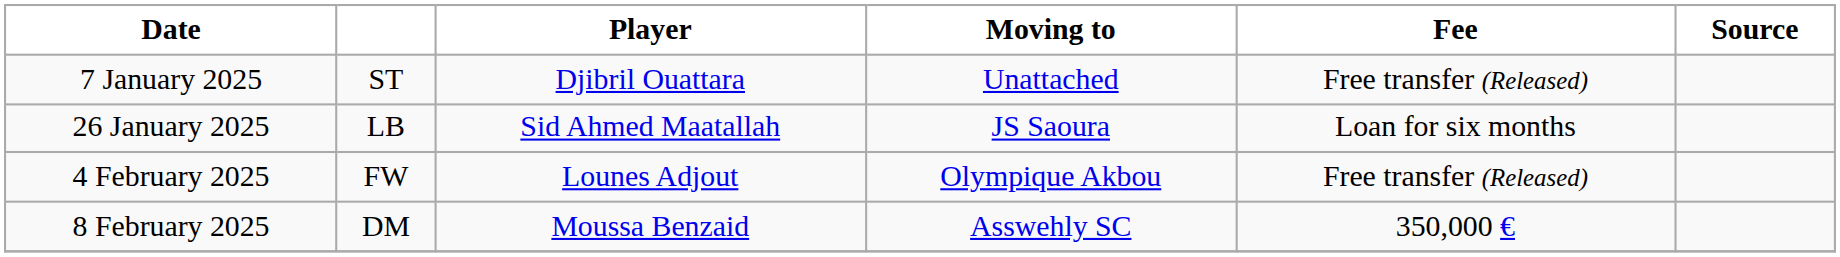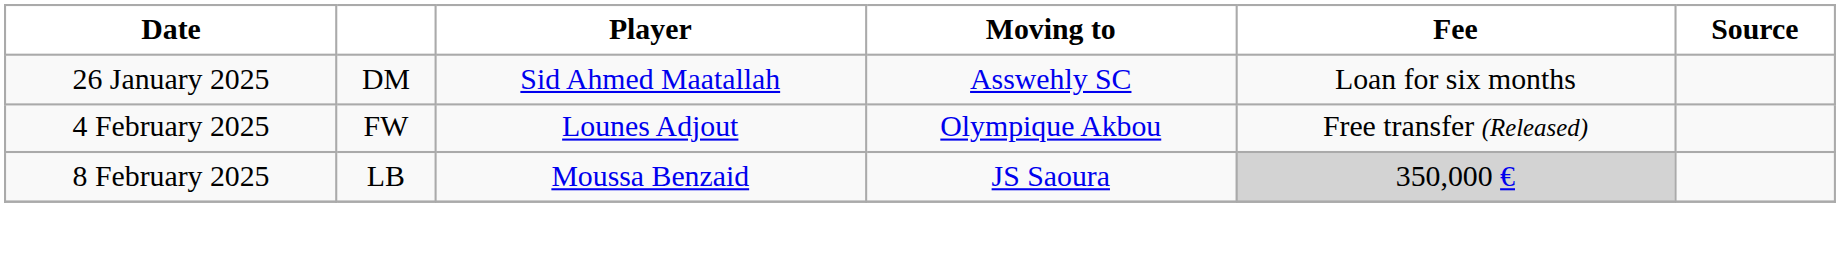 <table class="wikitable sortable" style="width:70%; text-align:center; font-size:90%; text-align:centre;">
 <tr>
 <th style="background:white; color:black; text-align:center;">Date</th>
 <th style="background:white; color:black; text-align:center;"></th>
 <th style="background:white; color:black; text-align:center;">Player</th>
 <th style="background:white; color:black; text-align:center;">Moving to</th>
 <th style="background:white; color:black; text-align:center;">Fee</th>
 <th style="background:white; color:black; text-align:center;">Source</th>
 </tr>
 <tr>
-<td>7 January 2025</td>
-<td>ST</td>
-<td> <a href='#'>Djibril Ouattara</a></td>
-<td><a href='#'>Unattached</a></td>
-<td>Free transfer <small><em>(Released)</em></small></td>
-<td></td>
-</tr>
-<tr>
 <td>26 January 2025</td>
-<td>LB</td>
+<td>DM</td>
 <td> <a href='#'>Sid Ahmed Maatallah</a></td>
-<td><a href='#'>JS Saoura</a></td>
+<td> <a href='#'>Asswehly SC</a></td>
 <td>Loan for six months</td>
 <td></td>
 </tr>
 <tr>
 <td>4 February 2025</td>
 <td>FW</td>
 <td> <a href='#'>Lounes Adjout</a></td>
 <td><a href='#'>Olympique Akbou</a></td>
 <td>Free transfer <small><em>(Released)</em></small></td>
 <td></td>
 </tr>
 <tr>
 <td>8 February 2025</td>
-<td>DM</td>
+<td>LB</td>
 <td> <a href='#'>Moussa Benzaid</a></td>
-<td> <a href='#'>Asswehly SC</a></td>
-<td>350,000 <a href='#'>€</a></td>
+<td><a href='#'>JS Saoura</a></td>
+<td style="background: lightgrey;">350,000 <a href='#'>€</a></td>
 <td></td>
 </tr>
 <tr>
 </tr>
 </table>
